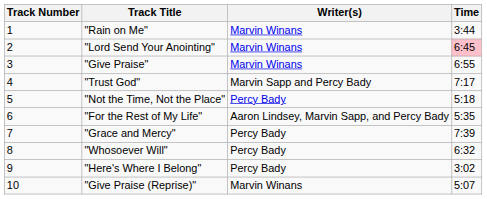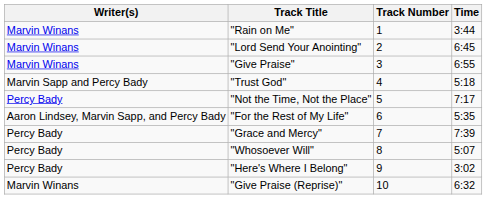 <table class="wikitable">
 <tr>
+<th>Writer(s)</th>
+<th>Track Title</th>
 <th>Track Number</th>
-<th>Track Title</th>
-<th>Writer(s)</th>
 <th>Time</th>
 </tr>
 <tr>
+<td><a href='#'>Marvin Winans</a></td>
+<td>"Rain on Me"</td>
 <td>1</td>
-<td>"Rain on Me"</td>
-<td><a href='#'>Marvin Winans</a></td>
 <td>3:44</td>
 </tr>
 <tr>
+<td><a href='#'>Marvin Winans</a></td>
+<td>"Lord Send Your Anointing"</td>
 <td>2</td>
-<td>"Lord Send Your Anointing"</td>
-<td><a href='#'>Marvin Winans</a></td>
-<td style="background: pink;">6:45</td>
+<td>6:45</td>
 </tr>
 <tr>
+<td><a href='#'>Marvin Winans</a></td>
+<td>"Give Praise"</td>
 <td>3</td>
-<td>"Give Praise"</td>
-<td><a href='#'>Marvin Winans</a></td>
 <td>6:55</td>
 </tr>
 <tr>
+<td>Marvin Sapp and Percy Bady</td>
+<td>"Trust God"</td>
 <td>4</td>
-<td>"Trust God"</td>
-<td>Marvin Sapp and Percy Bady</td>
+<td>5:18</td>
+</tr>
+<tr>
+<td><a href='#'>Percy Bady</a></td>
+<td>"Not the Time, Not the Place"</td>
+<td>5</td>
 <td>7:17</td>
 </tr>
 <tr>
-<td>5</td>
-<td>"Not the Time, Not the Place"</td>
-<td><a href='#'>Percy Bady</a></td>
-<td>5:18</td>
-</tr>
-<tr>
+<td>Aaron Lindsey, Marvin Sapp, and Percy Bady</td>
+<td>"For the Rest of My Life"</td>
 <td>6</td>
-<td>"For the Rest of My Life"</td>
-<td>Aaron Lindsey, Marvin Sapp, and Percy Bady</td>
 <td>5:35</td>
 </tr>
 <tr>
+<td>Percy Bady</td>
+<td>"Grace and Mercy"</td>
 <td>7</td>
-<td>"Grace and Mercy"</td>
-<td>Percy Bady</td>
 <td>7:39</td>
 </tr>
 <tr>
+<td>Percy Bady</td>
+<td>"Whosoever Will"</td>
 <td>8</td>
-<td>"Whosoever Will"</td>
-<td>Percy Bady</td>
-<td>6:32</td>
+<td>5:07</td>
 </tr>
 <tr>
+<td>Percy Bady</td>
+<td>"Here's Where I Belong"</td>
 <td>9</td>
-<td>"Here's Where I Belong"</td>
-<td>Percy Bady</td>
 <td>3:02</td>
 </tr>
 <tr>
+<td>Marvin Winans</td>
+<td>"Give Praise (Reprise)"</td>
 <td>10</td>
-<td>"Give Praise (Reprise)"</td>
-<td>Marvin Winans</td>
-<td>5:07</td>
+<td>6:32</td>
 </tr>
 </table>
